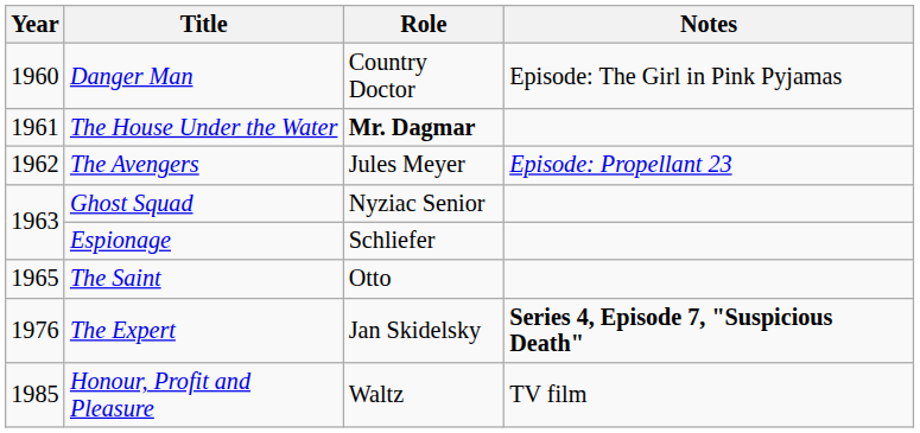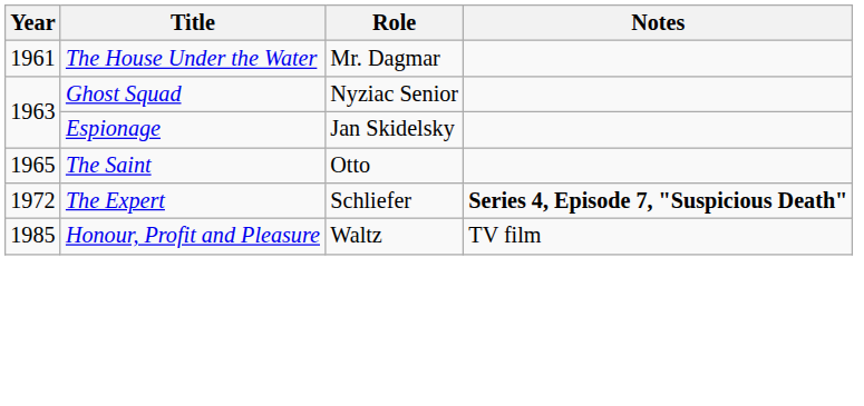 <table class="wikitable sortable">
 <tr>
 <th>Year</th>
 <th>Title</th>
 <th>Role</th>
 <th class="unsortable">Notes</th>
 </tr>
 <tr>
-<td>1960</td>
-<td><em><a href='#'>Danger Man</a></em></td>
-<td>Country Doctor</td>
-<td>Episode: The Girl in Pink Pyjamas</td>
-</tr>
-<tr>
 <td>1961</td>
 <td><em><a href='#'>The House Under the Water</a></em></td>
-<td><strong>Mr. Dagmar</strong></td>
+<td>Mr. Dagmar</td>
 <td></td>
-</tr>
-<tr>
-<td>1962</td>
-<td><em><a href='#'>The Avengers</a></em></td>
-<td>Jules Meyer</td>
-<td><em><a href='#'>Episode: Propellant 23</a></em></td>
 </tr>
 <tr>
 <td rowspan=2>1963</td>
 <td><em><a href='#'>Ghost Squad</a></em></td>
 <td>Nyziac Senior</td>
 <td></td>
 </tr>
 <tr>
 <td><em><a href='#'>Espionage</a></em></td>
-<td>Schliefer</td>
+<td>Jan Skidelsky</td>
 <td></td>
 </tr>
 <tr>
 <td>1965</td>
 <td><em><a href='#'>The Saint</a></em></td>
 <td>Otto</td>
 </tr>
 <tr>
-<td>1976</td>
+<td>1972</td>
 <td><em><a href='#'>The Expert</a></em></td>
-<td>Jan Skidelsky</td>
+<td>Schliefer</td>
 <td><strong>Series 4, Episode 7, "Suspicious Death"</strong></td>
 </tr>
 <tr>
 <td>1985</td>
 <td><em><a href='#'>Honour, Profit and Pleasure</a></em></td>
 <td>Waltz</td>
 <td>TV film</td>
 </tr>
 </table>
